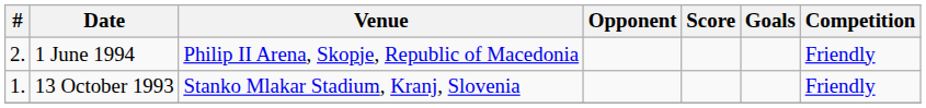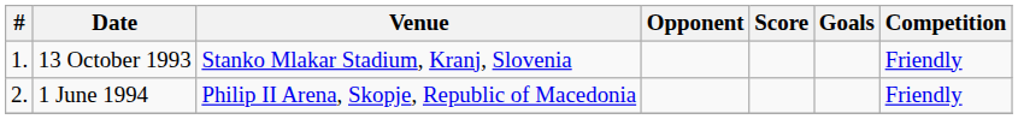 <table class="wikitable">
 <tr>
 <th>#</th>
 <th>Date</th>
 <th>Venue</th>
 <th>Opponent</th>
 <th>Score</th>
 <th>Goals</th>
 <th>Competition</th>
 </tr>
 <tr>
+<td>1.</td>
+<td>13 October 1993</td>
+<td><a href='#'>Stanko Mlakar Stadium</a>, <a href='#'>Kranj</a>, <a href='#'>Slovenia</a></td>
+<td></td>
+<td></td>
+<td></td>
+<td><a href='#'>Friendly</a></td>
+</tr>
+<tr>
 <td>2.</td>
 <td>1 June 1994</td>
 <td><a href='#'>Philip II Arena</a>, <a href='#'>Skopje</a>, <a href='#'>Republic of Macedonia</a></td>
 <td></td>
 <td></td>
 <td></td>
 <td><a href='#'>Friendly</a></td>
 </tr>
 <tr>
-<td>1.</td>
-<td>13 October 1993</td>
-<td><a href='#'>Stanko Mlakar Stadium</a>, <a href='#'>Kranj</a>, <a href='#'>Slovenia</a></td>
-<td></td>
-<td></td>
-<td></td>
-<td><a href='#'>Friendly</a></td>
-</tr>
-<tr>
 </tr>
 </table>
